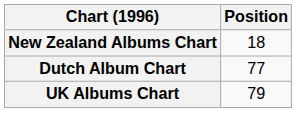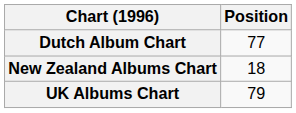 <table class="wikitable sortable plainrowheaders">
 <tr>
 <th scope="col">Chart (1996)</th>
 <th scope="col">Position</th>
 </tr>
 <tr>
+<th scope="row">Dutch Album Chart</th>
+<td style="text-align:center;">77</td>
+</tr>
+<tr>
 <th scope="row">New Zealand Albums Chart</th>
 <td align="center">18</td>
-</tr>
-<tr>
-<th scope="row">Dutch Album Chart</th>
-<td style="text-align:center;">77</td>
 </tr>
 <tr>
 <th scope="row">UK Albums Chart</th>
 <td align="center">79</td>
 </tr>
 </table>
